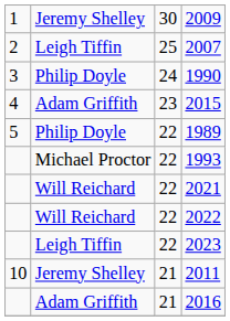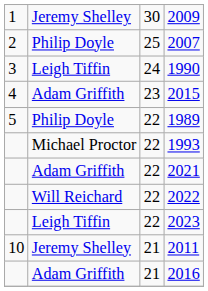 <table class="wikitable">
 <tr>
 </tr>
 <tr>
 <td>1</td>
 <td><a href='#'>Jeremy Shelley</a></td>
 <td>30</td>
 <td><a href='#'>2009</a></td>
 </tr>
 <tr>
 <td>2</td>
-<td><a href='#'>Leigh Tiffin</a></td>
+<td><a href='#'>Philip Doyle</a></td>
 <td>25</td>
 <td><a href='#'>2007</a></td>
 </tr>
 <tr>
 <td>3</td>
-<td><a href='#'>Philip Doyle</a></td>
+<td><a href='#'>Leigh Tiffin</a></td>
 <td>24</td>
 <td><a href='#'>1990</a></td>
 </tr>
 <tr>
 <td>4</td>
 <td><a href='#'>Adam Griffith</a></td>
 <td>23</td>
 <td><a href='#'>2015</a></td>
 </tr>
 <tr>
 <td>5</td>
 <td><a href='#'>Philip Doyle</a></td>
 <td>22</td>
 <td><a href='#'>1989</a></td>
 </tr>
 <tr>
 <td></td>
 <td>Michael Proctor</td>
 <td>22</td>
 <td><a href='#'>1993</a></td>
 </tr>
 <tr>
 <td></td>
-<td><a href='#'>Will Reichard</a></td>
+<td><a href='#'>Adam Griffith</a></td>
 <td>22</td>
 <td><a href='#'>2021</a></td>
 </tr>
 <tr>
 <td></td>
 <td><a href='#'>Will Reichard</a></td>
 <td>22</td>
 <td><a href='#'>2022</a></td>
 </tr>
 <tr>
 <td></td>
 <td><a href='#'>Leigh Tiffin</a></td>
 <td>22</td>
 <td><a href='#'>2023</a></td>
 </tr>
 <tr>
 <td>10</td>
 <td><a href='#'>Jeremy Shelley</a></td>
 <td>21</td>
 <td><a href='#'>2011</a></td>
 </tr>
 <tr>
 <td></td>
 <td><a href='#'>Adam Griffith</a></td>
 <td>21</td>
 <td><a href='#'>2016</a></td>
 </tr>
 <tr>
 </tr>
 </table>
